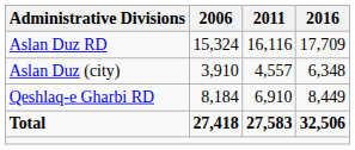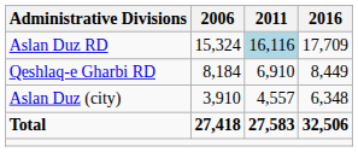 <table class="wikitable">
 <tr>
 <th>Administrative Divisions</th>
 <th>2006</th>
 <th>2011</th>
 <th>2016</th>
 </tr>
 <tr>
 <td><a href='#'>Aslan Duz RD</a></td>
 <td style="text-align: right;">15,324</td>
-<td style="text-align: right;">16,116</td>
+<td style="background: lightblue; text-align: right;">16,116</td>
 <td style="text-align: right;">17,709</td>
+</tr>
+<tr>
+<td><a href='#'>Qeshlaq-e Gharbi RD</a></td>
+<td style="text-align: right;">8,184</td>
+<td style="text-align: right;">6,910</td>
+<td style="text-align: right;">8,449</td>
 </tr>
 <tr>
 <td><a href='#'>Aslan Duz</a> (city)</td>
 <td style="text-align: right;">3,910</td>
 <td style="text-align: right;">4,557</td>
 <td style="text-align: right;">6,348</td>
-</tr>
-<tr>
-<td><a href='#'>Qeshlaq-e Gharbi RD</a></td>
-<td style="text-align: right;">8,184</td>
-<td style="text-align: right;">6,910</td>
-<td style="text-align: right;">8,449</td>
 </tr>
 <tr>
 <td><strong>Total</strong></td>
 <td style="text-align: right;"><strong>27,418</strong></td>
 <td style="text-align: right;"><strong>27,583</strong></td>
 <td style="text-align: right;"><strong>32,506</strong></td>
 </tr>
 <tr>
 <td colspan=4></td>
 </tr>
 </table>
